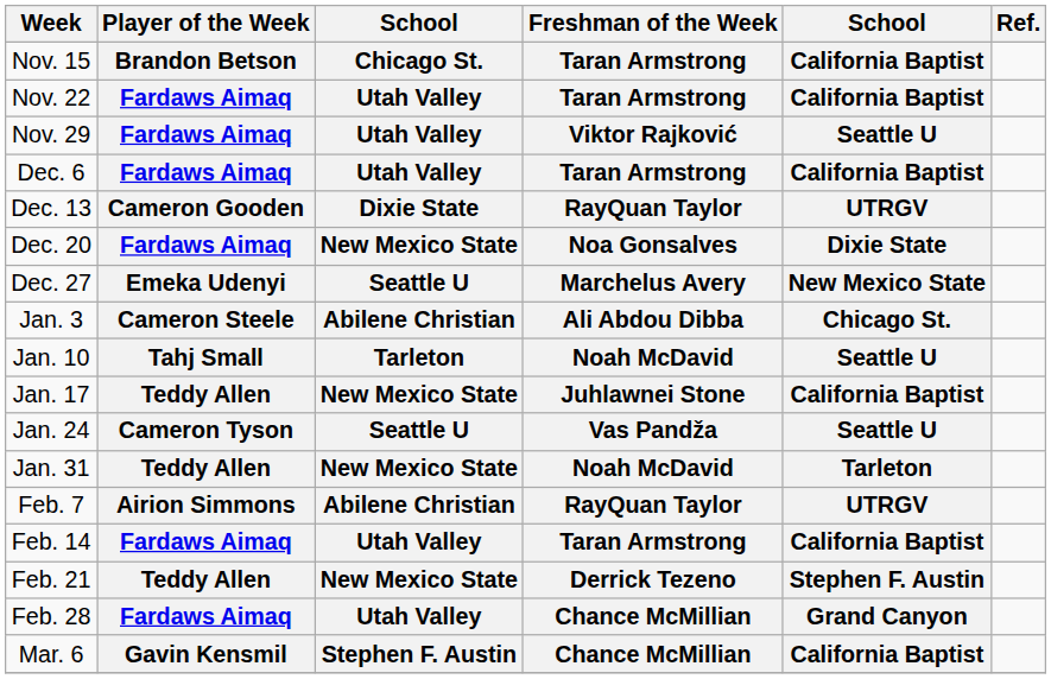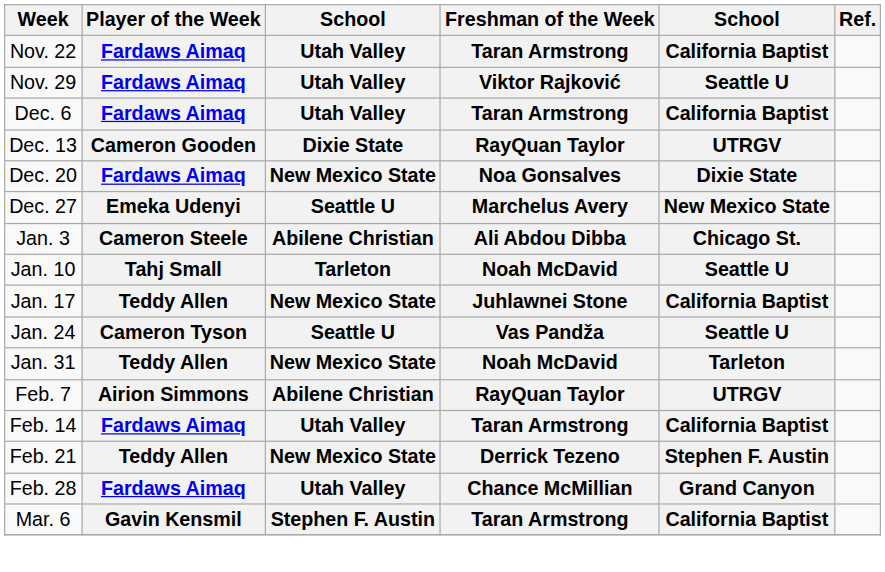 <table class=wikitable style="text-align:center">
 <tr>
 <th>Week</th>
 <th>Player of the Week</th>
 <th>School</th>
 <th>Freshman of  the Week</th>
 <th>School</th>
 <th>Ref.</th>
-</tr>
-<tr>
-<td>Nov. 15</td>
-<th style=>Brandon Betson</th>
-<th style=>Chicago St.</th>
-<th style=>Taran Armstrong</th>
-<th style=>California Baptist</th>
-<td></td>
 </tr>
 <tr>
 <td>Nov. 22</td>
 <th style=><a href='#'>Fardaws Aimaq</a></th>
 <th style=>Utah Valley</th>
 <th style=>Taran Armstrong</th>
 <th style=>California Baptist</th>
 <td></td>
 </tr>
 <tr>
 <td>Nov. 29</td>
 <th style=><a href='#'>Fardaws Aimaq</a></th>
 <th style=>Utah Valley</th>
 <th style=>Viktor Rajković</th>
 <th style=>Seattle U</th>
 <td></td>
 </tr>
 <tr>
 <td>Dec. 6</td>
 <th style=><a href='#'>Fardaws Aimaq</a></th>
 <th style=>Utah Valley</th>
 <th style=>Taran Armstrong</th>
 <th style=>California Baptist</th>
 <td></td>
 </tr>
 <tr>
 <td>Dec. 13</td>
 <th style=>Cameron Gooden</th>
 <th style=>Dixie State</th>
 <th style=>RayQuan Taylor</th>
 <th style=>UTRGV</th>
 <td></td>
 </tr>
 <tr>
 <td>Dec. 20</td>
 <th style=><a href='#'>Fardaws Aimaq</a></th>
 <th style=>New Mexico State</th>
 <th style=>Noa Gonsalves</th>
 <th style=>Dixie State</th>
 <td></td>
 </tr>
 <tr>
 <td>Dec. 27</td>
 <th style=>Emeka Udenyi</th>
 <th style=>Seattle U</th>
 <th style=>Marchelus Avery</th>
 <th style=>New Mexico State</th>
 <td></td>
 </tr>
 <tr>
 <td>Jan. 3</td>
 <th style=>Cameron Steele</th>
 <th style=>Abilene Christian</th>
 <th style=>Ali Abdou Dibba</th>
 <th style=>Chicago St.</th>
 <td></td>
 </tr>
 <tr>
 <td>Jan. 10</td>
 <th style=>Tahj Small</th>
 <th style=>Tarleton</th>
 <th style=>Noah McDavid</th>
 <th style=>Seattle U</th>
 <td></td>
 </tr>
 <tr>
 <td>Jan. 17</td>
 <th style=>Teddy Allen</th>
 <th style=>New Mexico State</th>
 <th style=>Juhlawnei Stone</th>
 <th style=>California Baptist</th>
 <td></td>
 </tr>
 <tr>
 <td>Jan. 24</td>
 <th style=>Cameron Tyson</th>
 <th style=>Seattle U</th>
 <th style=>Vas Pandža</th>
 <th style=>Seattle U</th>
 <td></td>
 </tr>
 <tr>
 <td>Jan. 31</td>
 <th style=>Teddy Allen</th>
 <th style=>New Mexico State</th>
 <th style=>Noah McDavid</th>
 <th style=>Tarleton</th>
 <td></td>
 </tr>
 <tr>
 <td>Feb. 7</td>
 <th style=>Airion Simmons</th>
 <th style=>Abilene Christian</th>
 <th style=>RayQuan Taylor</th>
 <th style=>UTRGV</th>
 <td></td>
 </tr>
 <tr>
 <td>Feb. 14</td>
 <th style=><a href='#'>Fardaws Aimaq</a></th>
 <th style=>Utah Valley</th>
 <th style=>Taran Armstrong</th>
 <th style=>California Baptist</th>
 <td></td>
 </tr>
 <tr>
 <td>Feb. 21</td>
 <th style=>Teddy Allen</th>
 <th style=>New Mexico State</th>
 <th style=>Derrick Tezeno</th>
 <th style=>Stephen F. Austin</th>
 <td></td>
 </tr>
 <tr>
 <td>Feb. 28</td>
 <th style=><a href='#'>Fardaws Aimaq</a></th>
 <th style=>Utah Valley</th>
 <th style=>Chance McMillian</th>
 <th style=>Grand Canyon</th>
 <td></td>
 </tr>
 <tr>
 <td>Mar. 6</td>
 <th style=>Gavin Kensmil</th>
 <th style=>Stephen F. Austin</th>
-<th style=>Chance McMillian</th>
+<th style=>Taran Armstrong</th>
 <th style=>California Baptist</th>
 <td></td>
 </tr>
 <tr>
 </tr>
 </table>
